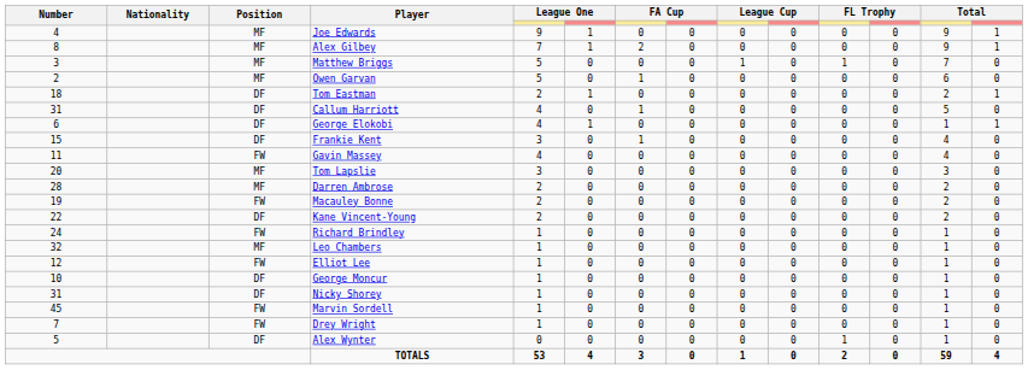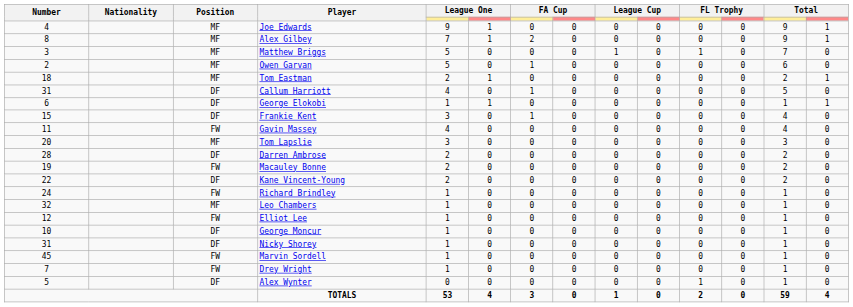 <table class="wikitable" style="font-size: 95%; text-align: center;">
 <tr>
 <th rowspan="2" width="10%" align="center">Number</th>
 <th rowspan="2" width="10%" align="center">Nationality</th>
 <th rowspan="2" width="10%" align="center">Position</th>
 <th rowspan="2" width="20%" align="center">Player</th>
 <th colspan="2" align="center">League One</th>
 <th colspan="2" align="center">FA Cup</th>
 <th colspan="2" align="center">League Cup</th>
 <th colspan="2" align="center">FL Trophy</th>
 <th colspan="2" align="center">Total</th>
 </tr>
 <tr>
 <th width=60 style="background: #FFEE99"></th>
 <th width=60 style="background: #FF8888"></th>
 <th width=60 style="background: #FFEE99"></th>
 <th width=60 style="background: #FF8888"></th>
 <th width=60 style="background: #FFEE99"></th>
 <th width=60 style="background: #FF8888"></th>
 <th width=60 style="background: #FFEE99"></th>
 <th width=60 style="background: #FF8888"></th>
 <th width=60 style="background: #FFEE99"></th>
 <th width=60 style="background: #FF8888"></th>
 </tr>
 <tr>
 <td>4</td>
 <td></td>
 <td>MF</td>
 <td align="left"><a href='#'>Joe Edwards</a></td>
 <td>9</td>
 <td>1</td>
 <td>0</td>
 <td>0</td>
 <td>0</td>
 <td>0</td>
 <td>0</td>
 <td>0</td>
 <td>9</td>
 <td>1</td>
 </tr>
 <tr>
 <td>8</td>
 <td></td>
 <td>MF</td>
 <td align="left"><a href='#'>Alex Gilbey</a></td>
 <td>7</td>
 <td>1</td>
 <td>2</td>
 <td>0</td>
 <td>0</td>
 <td>0</td>
 <td>0</td>
 <td>0</td>
 <td>9</td>
 <td>1</td>
 </tr>
 <tr>
 <td>3</td>
 <td></td>
 <td>MF</td>
 <td align="left"><a href='#'>Matthew Briggs</a></td>
 <td>5</td>
 <td>0</td>
 <td>0</td>
 <td>0</td>
 <td>1</td>
 <td>0</td>
 <td>1</td>
 <td>0</td>
 <td>7</td>
 <td>0</td>
 </tr>
 <tr>
 <td>2</td>
 <td></td>
 <td>MF</td>
 <td align="left"><a href='#'>Owen Garvan</a></td>
 <td>5</td>
 <td>0</td>
 <td>1</td>
 <td>0</td>
 <td>0</td>
 <td>0</td>
 <td>0</td>
 <td>0</td>
 <td>6</td>
 <td>0</td>
 </tr>
 <tr>
 <td>18</td>
 <td></td>
-<td>DF</td>
+<td>MF</td>
 <td align="left"><a href='#'>Tom Eastman</a></td>
 <td>2</td>
 <td>1</td>
 <td>0</td>
 <td>0</td>
 <td>0</td>
 <td>0</td>
 <td>0</td>
 <td>0</td>
 <td>2</td>
 <td>1</td>
 </tr>
 <tr>
 <td>31</td>
 <td></td>
 <td>DF</td>
 <td align="left"><a href='#'>Callum Harriott</a></td>
 <td>4</td>
 <td>0</td>
 <td>1</td>
 <td>0</td>
 <td>0</td>
 <td>0</td>
 <td>0</td>
 <td>0</td>
 <td>5</td>
 <td>0</td>
 </tr>
 <tr>
 <td>6</td>
 <td></td>
 <td>DF</td>
 <td align="left"><a href='#'>George Elokobi</a></td>
-<td>4</td>
+<td>1</td>
 <td>1</td>
 <td>0</td>
 <td>0</td>
 <td>0</td>
 <td>0</td>
 <td>0</td>
 <td>0</td>
 <td>1</td>
 <td>1</td>
 </tr>
 <tr>
 <td>15</td>
 <td></td>
 <td>DF</td>
 <td align="left"><a href='#'>Frankie Kent</a></td>
 <td>3</td>
 <td>0</td>
 <td>1</td>
 <td>0</td>
 <td>0</td>
 <td>0</td>
 <td>0</td>
 <td>0</td>
 <td>4</td>
 <td>0</td>
 </tr>
 <tr>
 <td>11</td>
 <td></td>
 <td>FW</td>
 <td align="left"><a href='#'>Gavin Massey</a></td>
 <td>4</td>
 <td>0</td>
 <td>0</td>
 <td>0</td>
 <td>0</td>
 <td>0</td>
 <td>0</td>
 <td>0</td>
 <td>4</td>
 <td>0</td>
 </tr>
 <tr>
 <td>20</td>
 <td></td>
 <td>MF</td>
 <td align="left"><a href='#'>Tom Lapslie</a></td>
 <td>3</td>
 <td>0</td>
 <td>0</td>
 <td>0</td>
 <td>0</td>
 <td>0</td>
 <td>0</td>
 <td>0</td>
 <td>3</td>
 <td>0</td>
 </tr>
 <tr>
 <td>28</td>
 <td></td>
-<td>MF</td>
+<td>DF</td>
 <td align="left"><a href='#'>Darren Ambrose</a></td>
 <td>2</td>
 <td>0</td>
 <td>0</td>
 <td>0</td>
 <td>0</td>
 <td>0</td>
 <td>0</td>
 <td>0</td>
 <td>2</td>
 <td>0</td>
 </tr>
 <tr>
 <td>19</td>
 <td></td>
 <td>FW</td>
 <td align="left"><a href='#'>Macauley Bonne</a></td>
 <td>2</td>
 <td>0</td>
 <td>0</td>
 <td>0</td>
 <td>0</td>
 <td>0</td>
 <td>0</td>
 <td>0</td>
 <td>2</td>
 <td>0</td>
 </tr>
 <tr>
 <td>22</td>
 <td></td>
 <td>DF</td>
 <td align="left"><a href='#'>Kane Vincent-Young</a></td>
 <td>2</td>
 <td>0</td>
 <td>0</td>
 <td>0</td>
 <td>0</td>
 <td>0</td>
 <td>0</td>
 <td>0</td>
 <td>2</td>
 <td>0</td>
 </tr>
 <tr>
 <td>24</td>
 <td></td>
 <td>FW</td>
 <td align="left"><a href='#'>Richard Brindley</a></td>
 <td>1</td>
 <td>0</td>
 <td>0</td>
 <td>0</td>
 <td>0</td>
 <td>0</td>
 <td>0</td>
 <td>0</td>
 <td>1</td>
 <td>0</td>
 </tr>
 <tr>
 <td>32</td>
 <td></td>
 <td>MF</td>
 <td align="left"><a href='#'>Leo Chambers</a></td>
 <td>1</td>
 <td>0</td>
 <td>0</td>
 <td>0</td>
 <td>0</td>
 <td>0</td>
 <td>0</td>
 <td>0</td>
 <td>1</td>
 <td>0</td>
 </tr>
 <tr>
 <td>12</td>
 <td></td>
 <td>FW</td>
 <td align="left"><a href='#'>Elliot Lee</a></td>
 <td>1</td>
 <td>0</td>
 <td>0</td>
 <td>0</td>
 <td>0</td>
 <td>0</td>
 <td>0</td>
 <td>0</td>
 <td>1</td>
 <td>0</td>
 </tr>
 <tr>
 <td>10</td>
 <td></td>
 <td>DF</td>
 <td align="left"><a href='#'>George Moncur</a></td>
 <td>1</td>
 <td>0</td>
 <td>0</td>
 <td>0</td>
 <td>0</td>
 <td>0</td>
 <td>0</td>
 <td>0</td>
 <td>1</td>
 <td>0</td>
 </tr>
 <tr>
 <td>31</td>
 <td></td>
 <td>DF</td>
 <td align="left"><a href='#'>Nicky Shorey</a></td>
 <td>1</td>
 <td>0</td>
 <td>0</td>
 <td>0</td>
 <td>0</td>
 <td>0</td>
 <td>0</td>
 <td>0</td>
 <td>1</td>
 <td>0</td>
 </tr>
 <tr>
 <td>45</td>
 <td></td>
 <td>FW</td>
 <td align="left"><a href='#'>Marvin Sordell</a></td>
 <td>1</td>
 <td>0</td>
 <td>0</td>
 <td>0</td>
 <td>0</td>
 <td>0</td>
 <td>0</td>
 <td>0</td>
 <td>1</td>
 <td>0</td>
 </tr>
 <tr>
 <td>7</td>
 <td></td>
 <td>FW</td>
 <td align="left"><a href='#'>Drey Wright</a></td>
 <td>1</td>
 <td>0</td>
 <td>0</td>
 <td>0</td>
 <td>0</td>
 <td>0</td>
 <td>0</td>
 <td>0</td>
 <td>1</td>
 <td>0</td>
 </tr>
 <tr>
 <td>5</td>
 <td></td>
 <td>DF</td>
 <td align="left"><a href='#'>Alex Wynter</a></td>
 <td>0</td>
 <td>0</td>
 <td>0</td>
 <td>0</td>
 <td>0</td>
 <td>0</td>
 <td>1</td>
 <td>0</td>
 <td>1</td>
 <td>0</td>
 </tr>
 <tr>
 <td colspan="3"></td>
 <td><strong>TOTALS</strong></td>
 <td><strong>53</strong></td>
 <td><strong>4</strong></td>
 <td><strong>3</strong></td>
 <td><strong>0</strong></td>
 <td><strong>1</strong></td>
 <td><strong>0</strong></td>
 <td><strong>2</strong></td>
 <td><strong>0</strong></td>
 <td><strong>59</strong></td>
 <td><strong>4</strong></td>
 </tr>
 </table>
